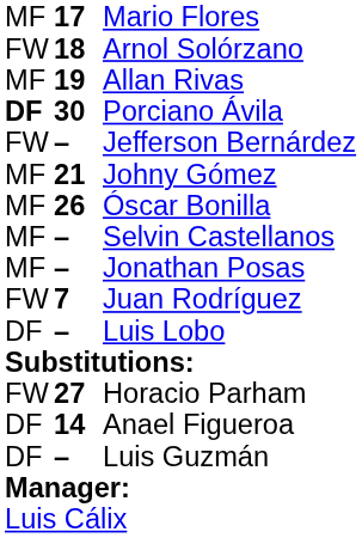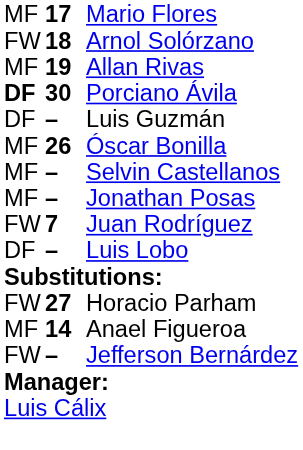 <table style = "font-size: 90%" cellspacing = "0" cellpadding = "0">
 <tr>
 <td colspan = 4></td>
 </tr>
 <tr>
 <th style="width:25px;"></th>
 <th style="width:25px;"></th>
 </tr>
 <tr>
 <td>MF</td>
 <td><strong>17</strong></td>
 <td> <a href='#'>Mario Flores</a></td>
 </tr>
 <tr>
 <td>FW</td>
 <td><strong>18</strong></td>
 <td> <a href='#'>Arnol Solórzano</a></td>
 </tr>
 <tr>
 <td>MF</td>
 <td><strong>19</strong></td>
 <td> <a href='#'>Allan Rivas</a></td>
 </tr>
 <tr>
 <td><strong>DF</strong></td>
 <td><strong>30</strong></td>
 <td> <a href='#'>Porciano Ávila</a></td>
 </tr>
 <tr>
-<td>FW</td>
+<td>DF</td>
 <td><strong>–</strong></td>
-<td> <a href='#'>Jefferson Bernárdez</a></td>
-<td></td>
-<td></td>
-</tr>
-<tr>
-<td>MF</td>
-<td><strong>21</strong></td>
-<td> <a href='#'>Johny Gómez</a></td>
+<td> Luis Guzmán</td>
 <td></td>
 <td></td>
 </tr>
 <tr>
 <td>MF</td>
 <td><strong>26</strong></td>
 <td> <a href='#'>Óscar Bonilla</a></td>
 </tr>
 <tr>
 <td>MF</td>
 <td><strong>–</strong></td>
 <td> <a href='#'>Selvin Castellanos</a></td>
 </tr>
 <tr>
 <td>MF</td>
 <td><strong>–</strong></td>
 <td> <a href='#'>Jonathan Posas</a></td>
 </tr>
 <tr>
 <td>FW</td>
 <td><strong>7</strong></td>
 <td> <a href='#'>Juan Rodríguez</a></td>
 <td></td>
 <td></td>
 </tr>
 <tr>
 <td>DF</td>
 <td><strong>–</strong></td>
 <td> <a href='#'>Luis Lobo</a></td>
 </tr>
 <tr>
 <td colspan = 3><strong>Substitutions:</strong></td>
 </tr>
 <tr>
 <td>FW</td>
 <td><strong>27</strong></td>
 <td> Horacio Parham</td>
 <td></td>
 <td></td>
 </tr>
 <tr>
-<td>DF</td>
+<td>MF</td>
 <td><strong>14</strong></td>
 <td> Anael Figueroa</td>
 <td></td>
 <td></td>
 </tr>
 <tr>
-<td>DF</td>
+<td>FW</td>
 <td><strong>–</strong></td>
-<td> Luis Guzmán</td>
+<td> <a href='#'>Jefferson Bernárdez</a></td>
 <td></td>
 <td></td>
 </tr>
 <tr>
 <td colspan = 3><strong>Manager:</strong></td>
 </tr>
 <tr>
 <td colspan = 3> <a href='#'>Luis Cálix</a></td>
 </tr>
 </table>
